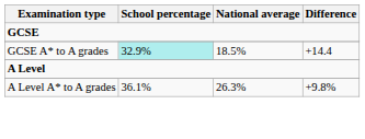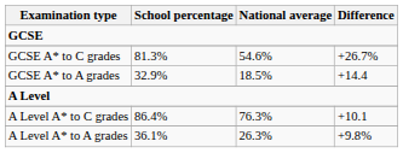 <table class="wikitable">
 <tr>
 <th>Examination type</th>
 <th>School percentage</th>
 <th>National average</th>
 <th>Difference</th>
 </tr>
 <tr>
 <td colspan="4"><strong>GCSE</strong></td>
 </tr>
 <tr>
 </tr>
 <tr>
+<td>GCSE A* to C grades</td>
+<td>81.3%</td>
+<td>54.6%</td>
+<td>+26.7%</td>
+</tr>
+<tr>
 <td>GCSE A* to A grades</td>
-<td style="background: paleturquoise;">32.9%</td>
+<td>32.9%</td>
 <td>18.5%</td>
 <td>+14.4</td>
 </tr>
 <tr>
 </tr>
 <tr>
 <td colspan="4"><strong>A Level</strong></td>
 </tr>
 <tr>
 </tr>
 <tr>
+<td>A Level A* to C grades</td>
+<td>86.4%</td>
+<td>76.3%</td>
+<td>+10.1</td>
+</tr>
+<tr>
 </tr>
 <tr>
 <td>A Level A* to A grades</td>
 <td>36.1%</td>
 <td>26.3%</td>
 <td>+9.8%</td>
 </tr>
 </table>
